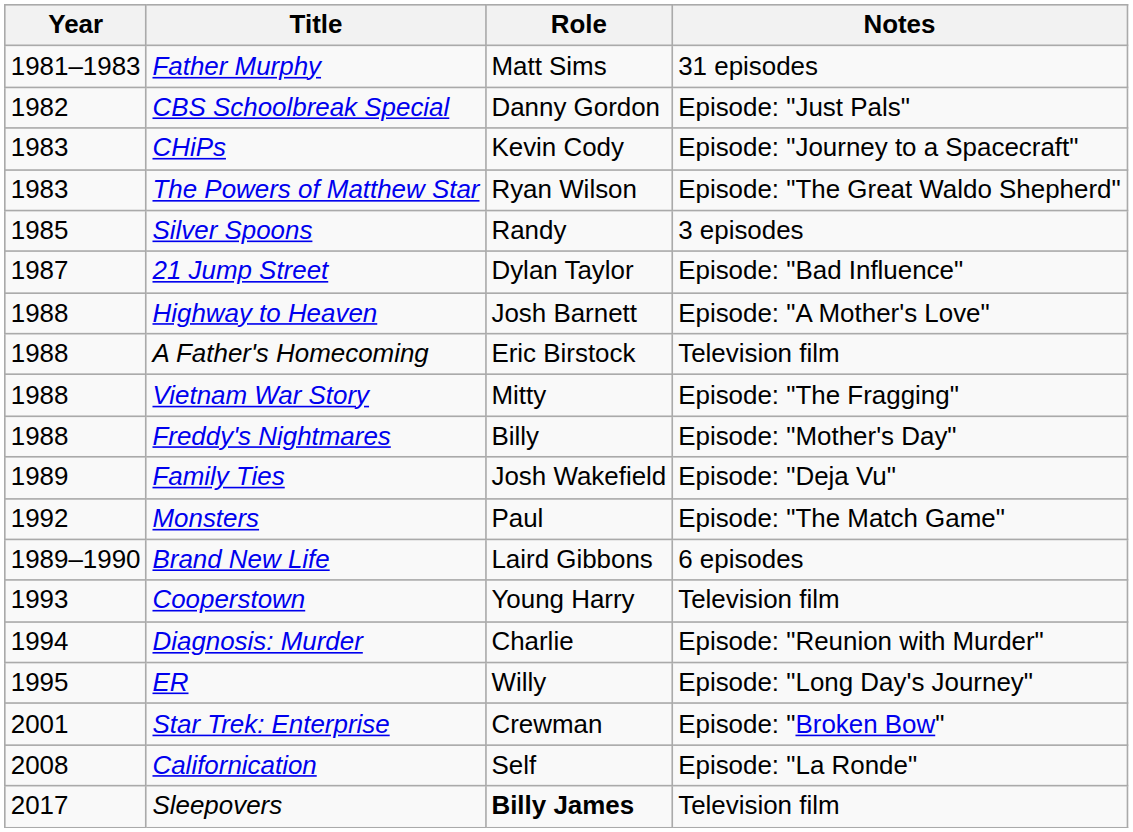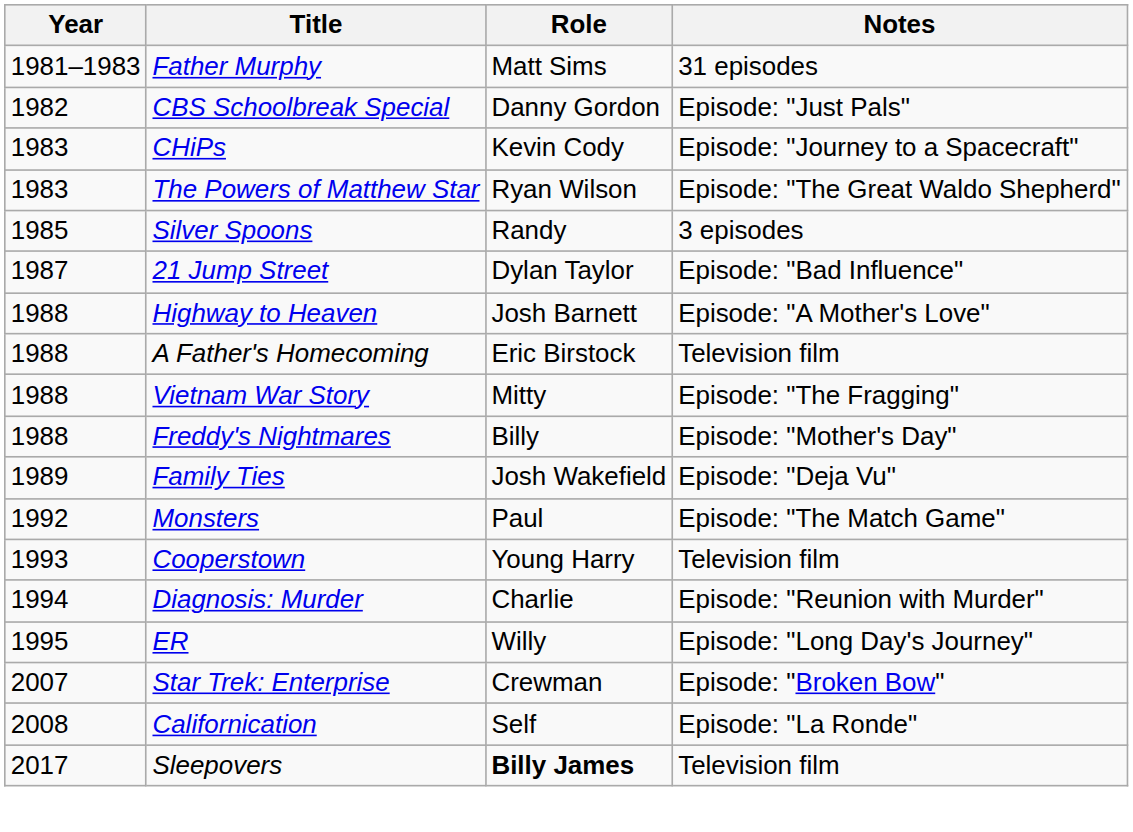 <table class="wikitable sortable">
 <tr>
 <th>Year</th>
 <th>Title</th>
 <th>Role</th>
 <th>Notes</th>
 </tr>
 <tr>
 <td>1981–1983</td>
 <td><em><a href='#'>Father Murphy</a></em></td>
 <td>Matt Sims</td>
 <td>31 episodes</td>
 </tr>
 <tr>
 <td>1982</td>
 <td><em><a href='#'>CBS Schoolbreak Special</a></em></td>
 <td>Danny Gordon</td>
 <td>Episode: "Just Pals"</td>
 </tr>
 <tr>
 <td>1983</td>
 <td><em><a href='#'>CHiPs</a></em></td>
 <td>Kevin Cody</td>
 <td>Episode: "Journey to a Spacecraft"</td>
 </tr>
 <tr>
 <td>1983</td>
 <td><em><a href='#'>The Powers of Matthew Star</a></em></td>
 <td>Ryan Wilson</td>
 <td>Episode: "The Great Waldo Shepherd"</td>
 </tr>
 <tr>
 <td>1985</td>
 <td><em><a href='#'>Silver Spoons</a></em></td>
 <td>Randy</td>
 <td>3 episodes</td>
 </tr>
 <tr>
 <td>1987</td>
 <td><em><a href='#'>21 Jump Street</a></em></td>
 <td>Dylan Taylor</td>
 <td>Episode: "Bad Influence"</td>
 </tr>
 <tr>
 <td>1988</td>
 <td><em><a href='#'>Highway to Heaven</a></em></td>
 <td>Josh Barnett</td>
 <td>Episode: "A Mother's Love"</td>
 </tr>
 <tr>
 <td>1988</td>
 <td><em>A Father's Homecoming</em></td>
 <td>Eric Birstock</td>
 <td>Television film</td>
 </tr>
 <tr>
 <td>1988</td>
 <td><em><a href='#'>Vietnam War Story</a></em></td>
 <td>Mitty</td>
 <td>Episode: "The Fragging"</td>
 </tr>
 <tr>
 <td>1988</td>
 <td><em><a href='#'>Freddy's Nightmares</a></em></td>
 <td>Billy</td>
 <td>Episode: "Mother's Day"</td>
 </tr>
 <tr>
 <td>1989</td>
 <td><em><a href='#'>Family Ties</a></em></td>
 <td>Josh Wakefield</td>
 <td>Episode: "Deja Vu"</td>
 </tr>
 <tr>
 <td>1992</td>
 <td><a href='#'><em>Monsters</em></a></td>
 <td>Paul</td>
 <td>Episode: "The Match Game"</td>
 </tr>
 <tr>
-<td>1989–1990</td>
-<td><em><a href='#'>Brand New Life</a></em></td>
-<td>Laird Gibbons</td>
-<td>6 episodes</td>
-</tr>
-<tr>
 <td>1993</td>
 <td><a href='#'><em>Cooperstown</em></a></td>
 <td>Young Harry</td>
 <td>Television film</td>
 </tr>
 <tr>
 <td>1994</td>
 <td><em><a href='#'>Diagnosis: Murder</a></em></td>
 <td>Charlie</td>
 <td>Episode: "Reunion with Murder"</td>
 </tr>
 <tr>
 <td>1995</td>
 <td><a href='#'><em>ER</em></a></td>
 <td>Willy</td>
 <td>Episode: "Long Day's Journey"</td>
 </tr>
 <tr>
-<td>2001</td>
+<td>2007</td>
 <td><em><a href='#'>Star Trek: Enterprise</a></em></td>
 <td>Crewman</td>
 <td>Episode: "<a href='#'>Broken Bow</a>"</td>
 </tr>
 <tr>
 <td>2008</td>
 <td><a href='#'><em>Californication</em></a></td>
 <td>Self</td>
 <td>Episode: "La Ronde"</td>
 </tr>
 <tr>
 <td>2017</td>
 <td><em>Sleepovers</em></td>
 <td><strong>Billy James</strong></td>
 <td>Television film</td>
 </tr>
 </table>
